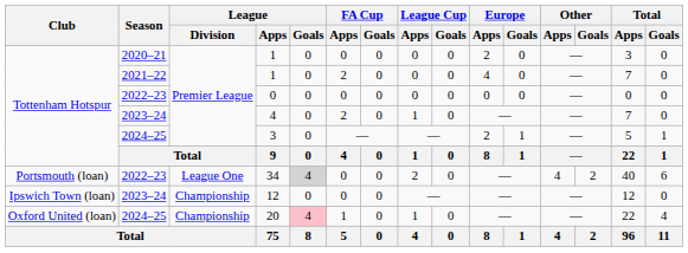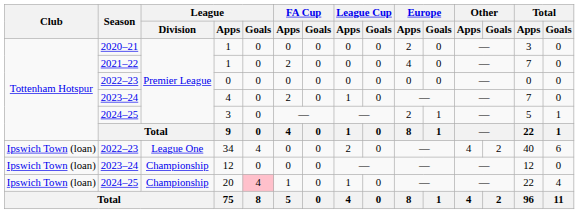 <table class="wikitable" style="text-align: center">
 <tr>
 <th rowspan="2">Club</th>
 <th rowspan="2">Season</th>
 <th colspan="3">League</th>
 <th colspan="2"><a href='#'>FA Cup</a></th>
 <th colspan="2"><a href='#'>League Cup</a></th>
 <th colspan="2"><a href='#'>Europe</a></th>
 <th colspan="2">Other</th>
 <th colspan="2">Total</th>
 </tr>
 <tr>
 <th>Division</th>
 <th>Apps</th>
 <th>Goals</th>
 <th>Apps</th>
 <th>Goals</th>
 <th>Apps</th>
 <th>Goals</th>
 <th>Apps</th>
 <th>Goals</th>
 <th>Apps</th>
 <th>Goals</th>
 <th>Apps</th>
 <th>Goals</th>
 </tr>
 <tr>
 <td rowspan="6"><a href='#'>Tottenham Hotspur</a></td>
 <td><a href='#'>2020–21</a></td>
 <td rowspan="5"><a href='#'>Premier League</a></td>
 <td>1</td>
 <td>0</td>
 <td>0</td>
 <td>0</td>
 <td>0</td>
 <td>0</td>
 <td>2</td>
 <td>0</td>
 <td colspan="2">—</td>
 <td>3</td>
 <td>0</td>
 </tr>
 <tr>
 <td><a href='#'>2021–22</a></td>
 <td>1</td>
 <td>0</td>
 <td>2</td>
 <td>0</td>
 <td>0</td>
 <td>0</td>
 <td>4</td>
 <td>0</td>
 <td colspan="2">—</td>
 <td>7</td>
 <td>0</td>
 </tr>
 <tr>
 <td><a href='#'>2022–23</a></td>
 <td>0</td>
 <td>0</td>
 <td>0</td>
 <td>0</td>
 <td>0</td>
 <td>0</td>
 <td>0</td>
 <td>0</td>
 <td colspan="2">—</td>
 <td>0</td>
 <td>0</td>
 </tr>
 <tr>
 <td><a href='#'>2023–24</a></td>
 <td>4</td>
 <td>0</td>
 <td>2</td>
 <td>0</td>
 <td>1</td>
 <td>0</td>
 <td colspan="2">—</td>
 <td colspan="2">—</td>
 <td>7</td>
 <td>0</td>
 </tr>
 <tr>
 <td><a href='#'>2024–25</a></td>
 <td>3</td>
 <td>0</td>
 <td colspan="2">—</td>
 <td colspan="2">—</td>
 <td>2</td>
 <td>1</td>
 <td colspan="2">—</td>
 <td>5</td>
 <td>1</td>
 </tr>
 <tr>
 <th colspan="2">Total</th>
 <th>9</th>
 <th>0</th>
 <th>4</th>
 <th>0</th>
 <th>1</th>
 <th>0</th>
 <th>8</th>
 <th>1</th>
 <th colspan="2">—</th>
 <th>22</th>
 <th>1</th>
 </tr>
 <tr>
-<td><a href='#'>Portsmouth</a> (loan)</td>
+<td><a href='#'>Ipswich Town</a> (loan)</td>
 <td><a href='#'>2022–23</a></td>
 <td><a href='#'>League One</a></td>
 <td>34</td>
-<td style="background: lightgrey;">4</td>
+<td>4</td>
 <td>0</td>
 <td>0</td>
 <td>2</td>
 <td>0</td>
 <td colspan="2">—</td>
 <td>4</td>
 <td>2</td>
 <td>40</td>
 <td>6</td>
 </tr>
 <tr>
 <td><a href='#'>Ipswich Town</a> (loan)</td>
 <td><a href='#'>2023–24</a></td>
 <td><a href='#'>Championship</a></td>
 <td>12</td>
 <td>0</td>
 <td>0</td>
 <td>0</td>
 <td colspan="2">—</td>
 <td colspan="2">—</td>
 <td colspan="2">—</td>
 <td>12</td>
 <td>0</td>
 </tr>
 <tr>
-<td><a href='#'>Oxford United</a> (loan)</td>
+<td><a href='#'>Ipswich Town</a> (loan)</td>
 <td><a href='#'>2024–25</a></td>
 <td><a href='#'>Championship</a></td>
 <td>20</td>
 <td style="background: pink;">4</td>
 <td>1</td>
 <td>0</td>
 <td>1</td>
 <td>0</td>
 <td colspan="2">—</td>
 <td colspan="2">—</td>
 <td>22</td>
 <td>4</td>
 </tr>
 <tr>
 <th colspan="3">Total</th>
 <th>75</th>
 <th>8</th>
 <th>5</th>
 <th>0</th>
 <th>4</th>
 <th>0</th>
 <th>8</th>
 <th>1</th>
 <th>4</th>
 <th>2</th>
 <th>96</th>
 <th>11</th>
 </tr>
 </table>
